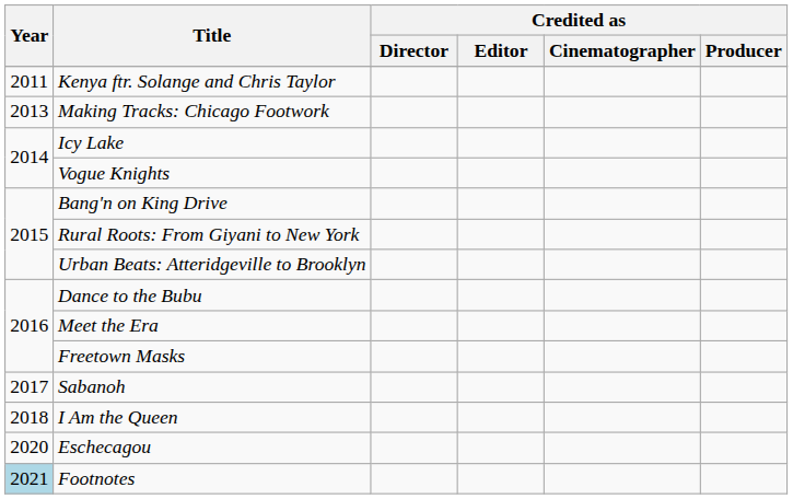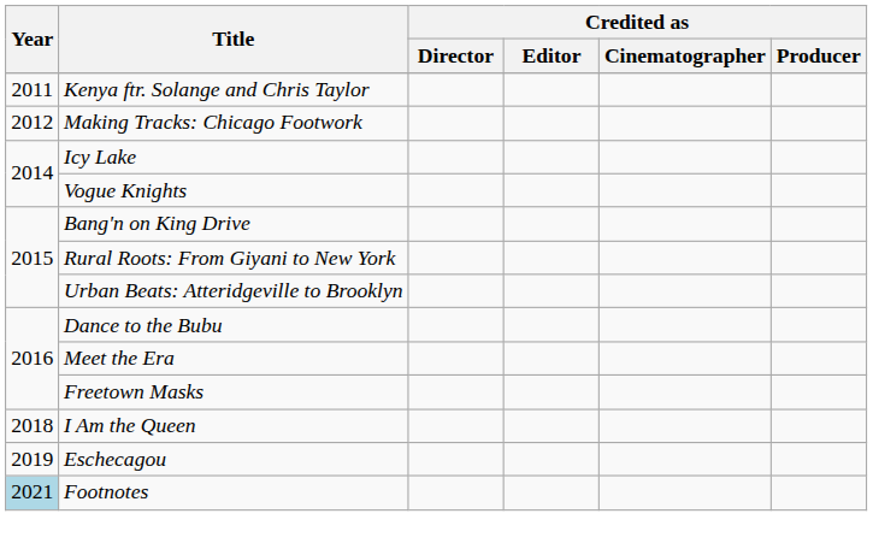 <table class="wikitable" style="text-align:center;">
 <tr>
 <th rowspan="2" style="width:33px;">Year</th>
 <th rowspan="2">Title</th>
 <th colspan="4">Credited as</th>
 </tr>
 <tr>
 <th width=65>Director</th>
 <th width=65>Editor</th>
 <th width=65>Cinematographer</th>
 <th width=65>Producer</th>
 </tr>
 <tr>
 </tr>
 <tr>
 <td>2011</td>
 <td style="text-align:left;"><em>Kenya ftr. Solange and Chris Taylor</em></td>
 <td></td>
 <td></td>
 <td></td>
 <td></td>
 </tr>
 <tr>
-<td>2013</td>
+<td>2012</td>
 <td style="text-align:left;"><em>Making Tracks: Chicago Footwork</em></td>
 <td></td>
 <td></td>
 <td></td>
 <td></td>
 </tr>
 <tr>
 <td rowspan=2>2014</td>
 <td style="text-align:left;"><em>Icy Lake</em></td>
 <td></td>
 <td></td>
 <td></td>
 <td></td>
 </tr>
 <tr>
 <td style="text-align:left;"><em>Vogue Knights</em></td>
 <td></td>
 <td></td>
 <td></td>
 <td></td>
 </tr>
 <tr>
 <td rowspan=3>2015</td>
 <td style="text-align:left;"><em>Bang'n on King Drive</em></td>
 <td></td>
 <td></td>
 <td></td>
 <td></td>
 </tr>
 <tr>
 <td style="text-align:left;"><em>Rural Roots: From Giyani to New York</em></td>
 <td></td>
 <td></td>
 <td></td>
 <td></td>
 </tr>
 <tr>
 <td style="text-align:left;"><em>Urban Beats: Atteridgeville to Brooklyn</em></td>
 <td></td>
 <td></td>
 <td></td>
 <td></td>
 </tr>
 <tr>
 <td rowspan=3>2016</td>
 <td style="text-align:left;"><em>Dance to the Bubu</em></td>
 <td></td>
 <td></td>
 <td></td>
 <td></td>
 </tr>
 <tr>
 <td style="text-align:left;"><em>Meet the Era</em></td>
 <td></td>
 <td></td>
 <td></td>
 <td></td>
 </tr>
 <tr>
 <td style="text-align:left;"><em>Freetown Masks</em></td>
 <td></td>
 <td></td>
 <td></td>
 <td></td>
 </tr>
 <tr>
-<td>2017</td>
-<td style="text-align:left;"><em>Sabanoh</em></td>
-<td></td>
-<td></td>
-<td></td>
-<td></td>
-</tr>
-<tr>
 <td>2018</td>
 <td style="text-align:left;"><em>I Am the Queen</em></td>
 <td></td>
 <td></td>
 <td></td>
 <td></td>
 </tr>
 <tr>
-<td>2020</td>
+<td>2019</td>
 <td style="text-align:left;"><em>Eschecagou</em></td>
 <td></td>
 <td></td>
 <td></td>
 <td></td>
 </tr>
 <tr>
 <td style="background: lightblue;">2021</td>
 <td style="text-align:left;"><em>Footnotes</em></td>
 <td></td>
 <td></td>
 <td></td>
 <td></td>
 </tr>
 </table>
